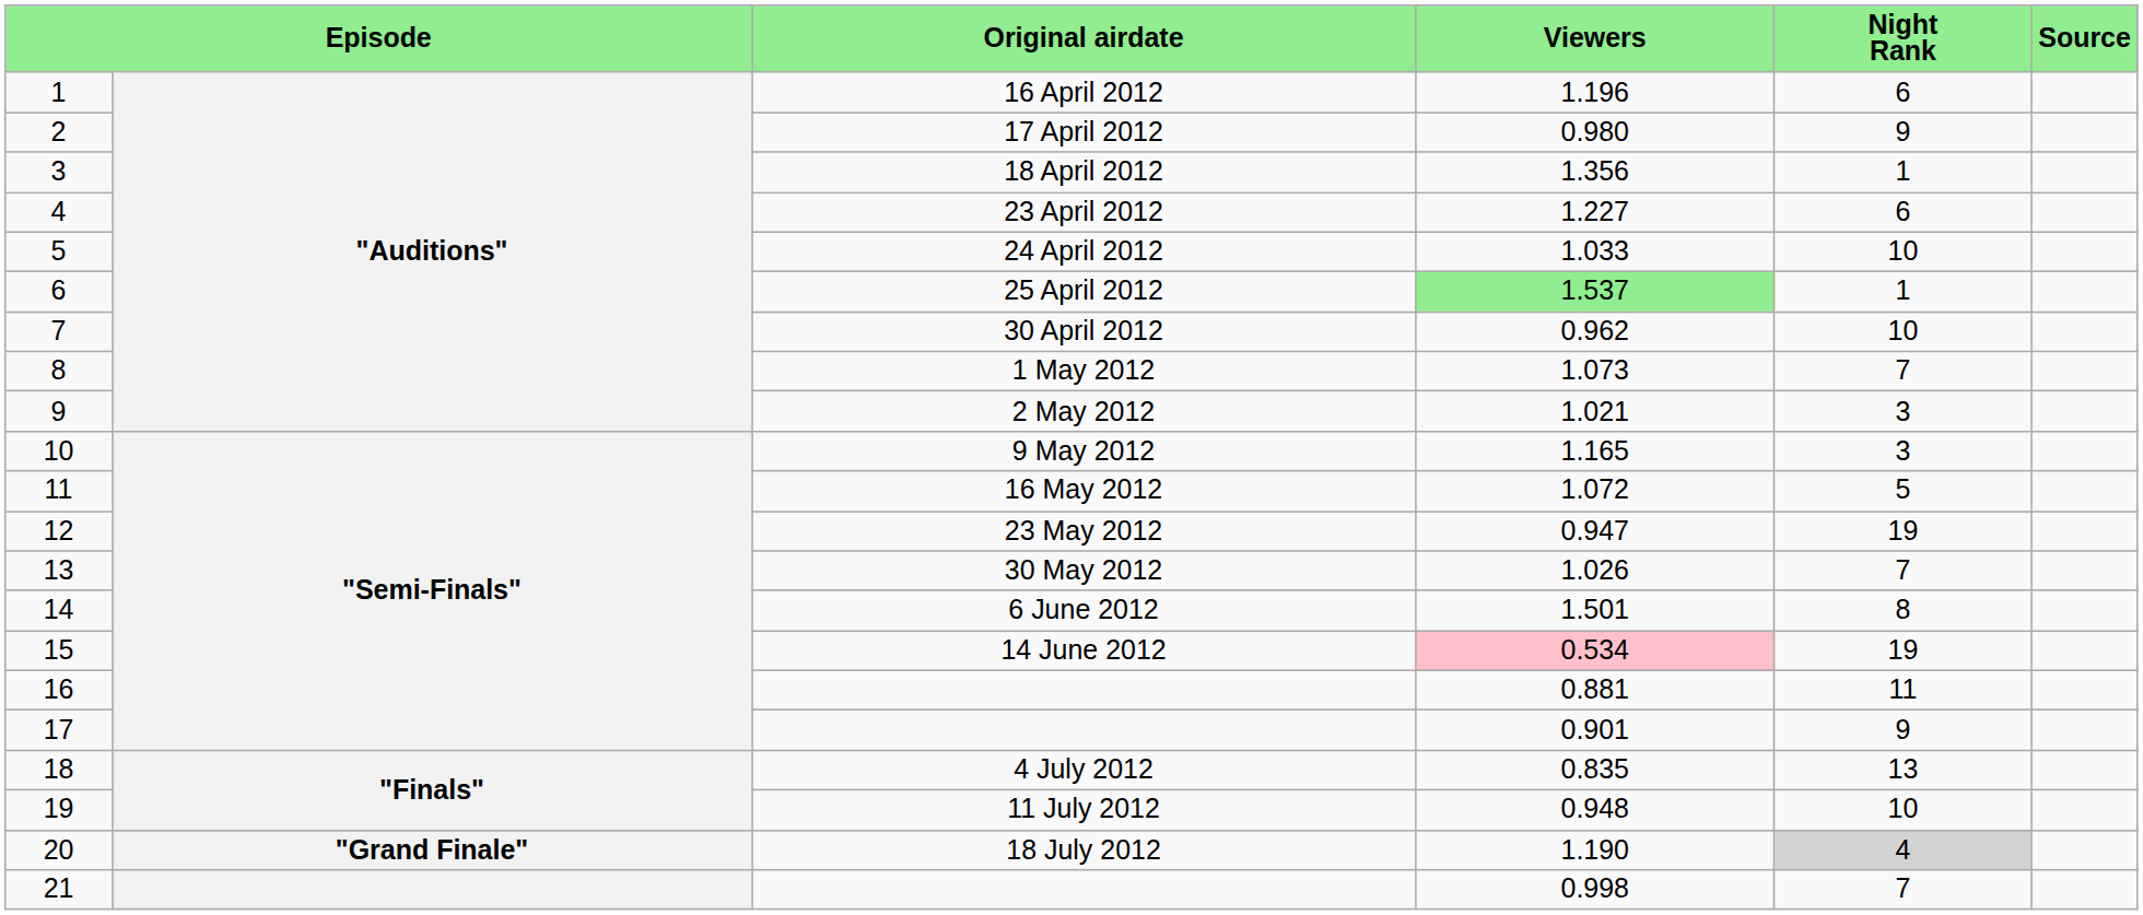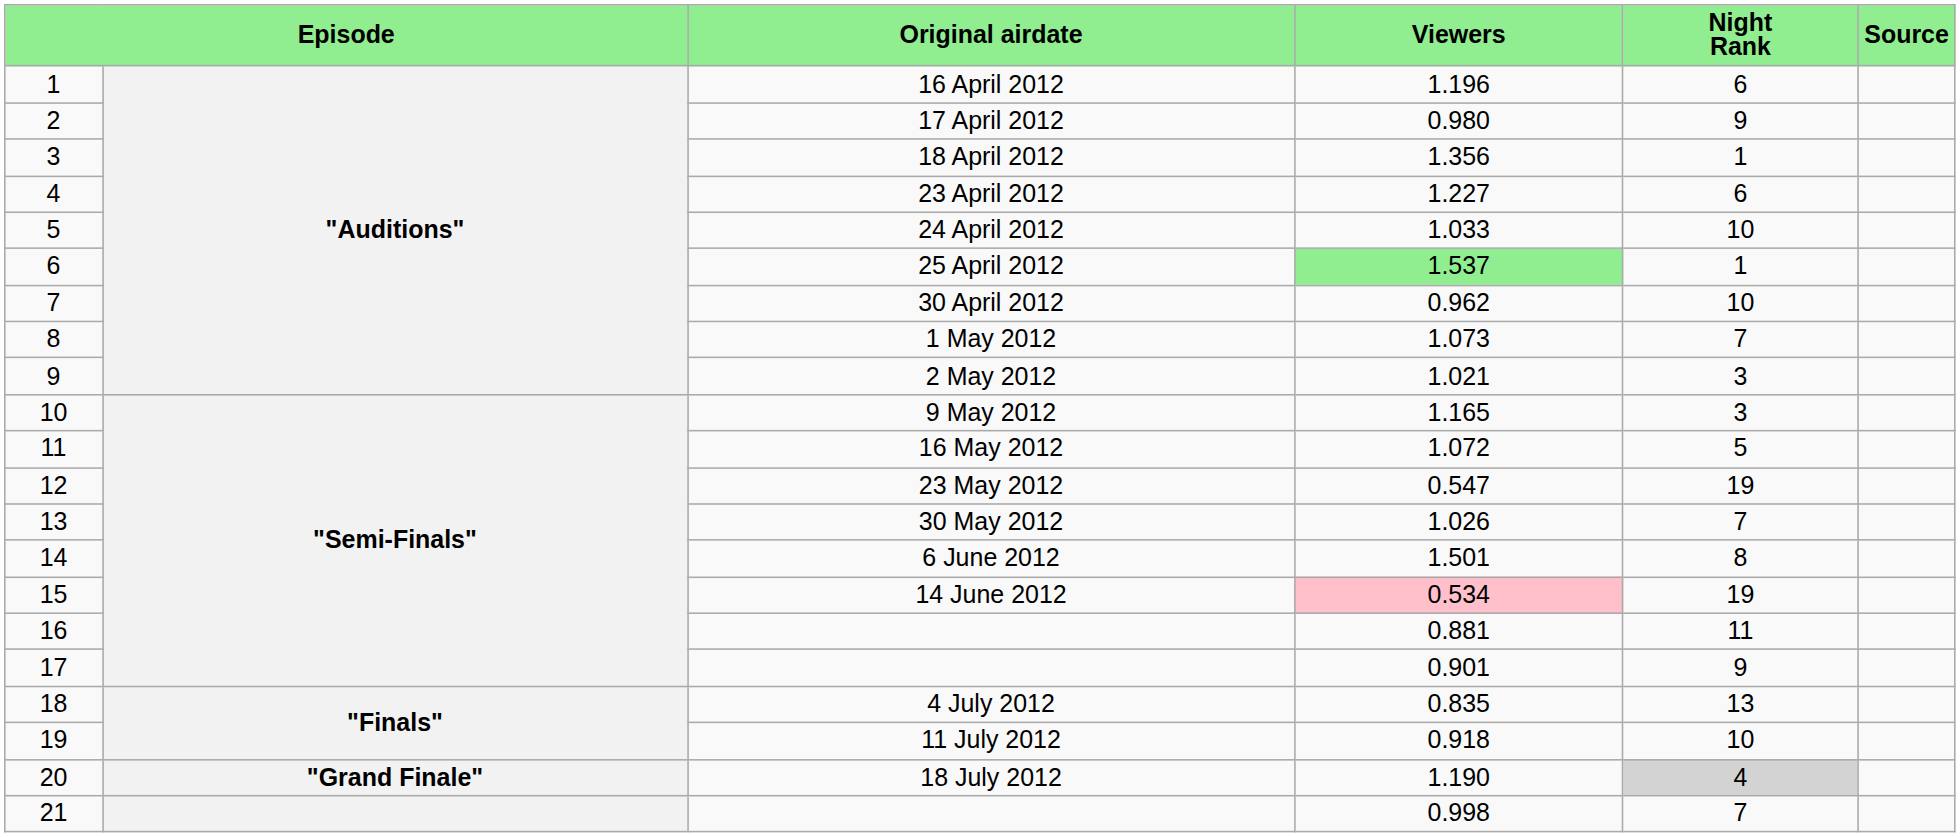 <table class="wikitable plainrowheaders" style="text-align:center; line-height:16px; width:99%;">
 <tr>
 <th scope="col" style="background:lightgreen; color:black;" colspan=2>Episode</th>
 <th scope="col" style="background:lightgreen; color:black;">Original airdate</th>
 <th scope="col" style="background:lightgreen; color:black;">Viewers<br></th>
 <th scope="col" style="background:lightgreen; color:black;">Night<br>Rank</th>
 <th scope="col" style="background:lightgreen; color:black; width:05%;">Source</th>
 </tr>
 <tr>
 <td style="width:05%;">1</td>
 <th rowspan=9 style="text-align:center">"Auditions"</th>
 <td>16 April 2012</td>
 <td>1.196</td>
 <td>6</td>
 <td></td>
 </tr>
 <tr>
 <td style="width:05%;">2</td>
 <td>17 April 2012</td>
 <td>0.980</td>
 <td>9</td>
 <td></td>
 </tr>
 <tr>
 <td style="width:05%;">3</td>
 <td>18 April 2012</td>
 <td>1.356</td>
 <td>1</td>
 <td></td>
 </tr>
 <tr>
 <td style="width:05%;">4</td>
 <td>23 April 2012</td>
 <td>1.227</td>
 <td>6</td>
 <td></td>
 </tr>
 <tr>
 <td style="width:05%;">5</td>
 <td>24 April 2012</td>
 <td>1.033</td>
 <td>10</td>
 <td></td>
 </tr>
 <tr>
 <td style="width:05%;">6</td>
 <td>25 April 2012</td>
 <td bgcolor="lightgreen">1.537</td>
 <td>1</td>
 <td></td>
 </tr>
 <tr>
 <td style="width:05%;">7</td>
 <td>30 April 2012</td>
 <td>0.962</td>
 <td>10</td>
 <td></td>
 </tr>
 <tr>
 <td style="width:05%;">8</td>
 <td>1 May 2012</td>
 <td>1.073</td>
 <td>7</td>
 <td></td>
 </tr>
 <tr>
 <td style="width:05%;">9</td>
 <td>2 May 2012</td>
 <td>1.021</td>
 <td>3</td>
 <td></td>
 </tr>
 <tr>
 <td style="width:05%;">10</td>
 <th rowspan=8 style="text-align:center">"Semi-Finals"</th>
 <td>9 May 2012</td>
 <td>1.165</td>
 <td>3</td>
 <td></td>
 </tr>
 <tr>
 <td style="width:05%;">11</td>
 <td>16 May 2012</td>
 <td>1.072</td>
 <td>5</td>
 <td></td>
 </tr>
 <tr>
 <td style="width:05%;">12</td>
 <td>23 May 2012</td>
-<td>0.947</td>
+<td>0.547</td>
 <td>19</td>
 <td></td>
 </tr>
 <tr>
 <td style="width:05%;">13</td>
 <td>30 May 2012</td>
 <td>1.026</td>
 <td>7</td>
 <td></td>
 </tr>
 <tr>
 <td style="width:05%;">14</td>
 <td>6 June 2012</td>
 <td>1.501</td>
 <td>8</td>
 <td></td>
 </tr>
 <tr>
 <td style="width:05%;">15</td>
 <td>14 June 2012</td>
 <td bgcolor="pink">0.534</td>
 <td>19</td>
 <td></td>
 </tr>
 <tr>
 <td style="width:05%;">16</td>
 <td></td>
 <td>0.881</td>
 <td>11</td>
 <td></td>
 </tr>
 <tr>
 <td style="width:05%;">17</td>
 <td></td>
 <td>0.901</td>
 <td>9</td>
 <td></td>
 </tr>
 <tr>
 <td style="width:05%;">18</td>
 <th rowspan=2 style="text-align:center">"Finals"</th>
 <td>4 July 2012</td>
 <td>0.835</td>
 <td>13</td>
 <td></td>
 </tr>
 <tr>
 <td style="width:05%;">19</td>
 <td>11 July 2012</td>
-<td>0.948</td>
+<td>0.918</td>
 <td>10</td>
 <td></td>
 </tr>
 <tr>
 <td style="width:05%;">20</td>
 <th style="text-align:center"><strong>"Grand Finale"</strong></th>
 <td>18 July 2012</td>
 <td>1.190</td>
 <td style="background: lightgrey;">4</td>
 <td></td>
 </tr>
 <tr>
 <td style="width:05%;">21</td>
 <th style="text-align:center"></th>
 <td></td>
 <td>0.998</td>
 <td>7</td>
 <td></td>
 </tr>
 </table>
